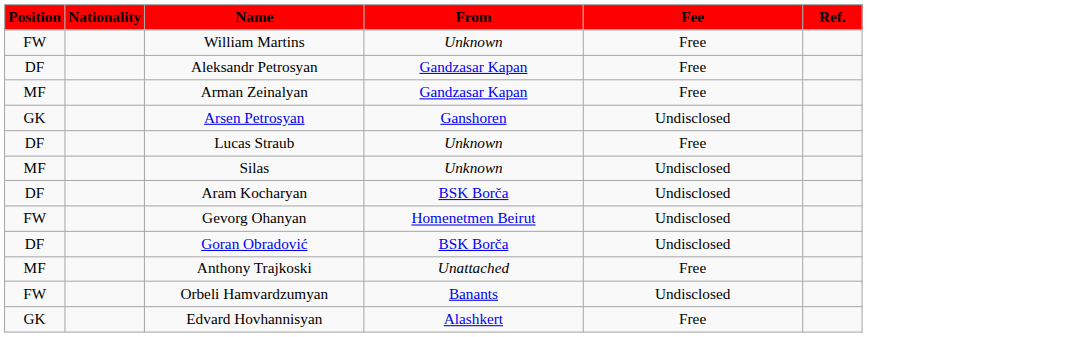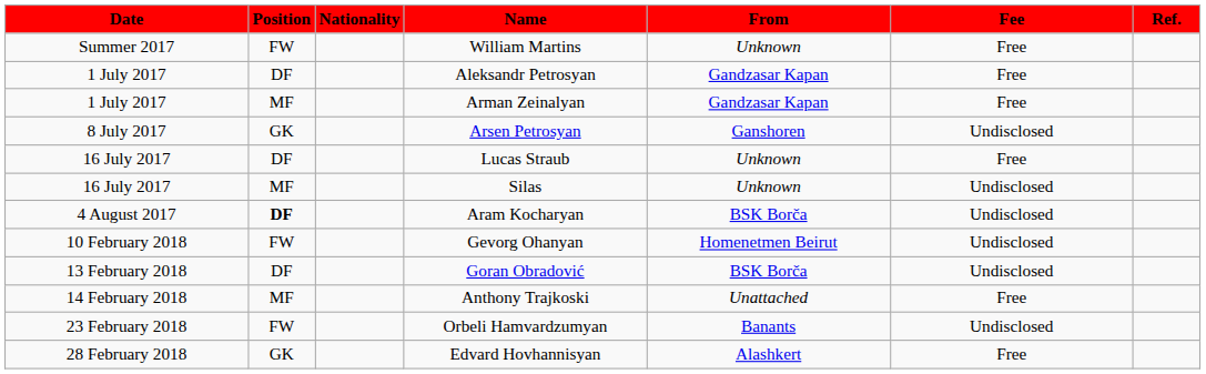 <table class="wikitable"  style="text-align:center; font-size:90%; ">
 <tr>
+<th style="background:#FF0000; color:#000000; width:200px;">Date</th>
 <th style="background:#FF0000; color:#000000; width:50px;">Position</th>
 <th style="background:#FF0000; color:#000000; width:50px;">Nationality</th>
 <th style="background:#FF0000; color:#000000; width:200px;">Name</th>
 <th style="background:#FF0000; color:#000000; width:200px;">From</th>
 <th style="background:#FF0000; color:#000000; width:200px;">Fee</th>
 <th style="background:#FF0000; color:#000000; width:50px;">Ref.</th>
 </tr>
 <tr>
+<td>Summer 2017</td>
 <td>FW</td>
 <td></td>
 <td>William Martins</td>
 <td><em>Unknown</em></td>
 <td>Free</td>
 <td></td>
 </tr>
 <tr>
+<td>1 July 2017</td>
 <td>DF</td>
 <td></td>
 <td>Aleksandr Petrosyan</td>
 <td><a href='#'>Gandzasar Kapan</a></td>
 <td>Free</td>
 <td></td>
 </tr>
 <tr>
+<td>1 July 2017</td>
 <td>MF</td>
 <td></td>
 <td>Arman Zeinalyan</td>
 <td><a href='#'>Gandzasar Kapan</a></td>
 <td>Free</td>
 <td></td>
 </tr>
 <tr>
+<td>8 July 2017</td>
 <td>GK</td>
 <td></td>
 <td><a href='#'>Arsen Petrosyan</a></td>
 <td><a href='#'>Ganshoren</a></td>
 <td>Undisclosed</td>
 <td></td>
 </tr>
 <tr>
+<td>16 July 2017</td>
 <td>DF</td>
 <td></td>
 <td>Lucas Straub</td>
 <td><em>Unknown</em></td>
 <td>Free</td>
 <td></td>
 </tr>
 <tr>
+<td>16 July 2017</td>
 <td>MF</td>
 <td></td>
 <td>Silas</td>
 <td><em>Unknown</em></td>
 <td>Undisclosed</td>
 <td></td>
 </tr>
 <tr>
-<td>DF</td>
+<td>4 August 2017</td>
+<td><strong>DF</strong></td>
 <td></td>
 <td>Aram Kocharyan</td>
 <td><a href='#'>BSK Borča</a></td>
 <td>Undisclosed</td>
 <td></td>
 </tr>
 <tr>
+<td>10 February 2018</td>
 <td>FW</td>
 <td></td>
 <td>Gevorg Ohanyan</td>
 <td><a href='#'>Homenetmen Beirut</a></td>
 <td>Undisclosed</td>
 <td></td>
 </tr>
 <tr>
+<td>13 February 2018</td>
 <td>DF</td>
 <td></td>
 <td><a href='#'>Goran Obradović</a></td>
 <td><a href='#'>BSK Borča</a></td>
 <td>Undisclosed</td>
 <td></td>
 </tr>
 <tr>
+<td>14 February 2018</td>
 <td>MF</td>
 <td></td>
 <td>Anthony Trajkoski</td>
 <td><em>Unattached</em></td>
 <td>Free</td>
 <td></td>
 </tr>
 <tr>
+<td>23 February 2018</td>
 <td>FW</td>
 <td></td>
 <td>Orbeli Hamvardzumyan</td>
 <td><a href='#'>Banants</a></td>
 <td>Undisclosed</td>
 <td></td>
 </tr>
 <tr>
+<td>28 February 2018</td>
 <td>GK</td>
 <td></td>
 <td>Edvard Hovhannisyan</td>
 <td><a href='#'>Alashkert</a></td>
 <td>Free</td>
 <td></td>
 </tr>
 </table>
